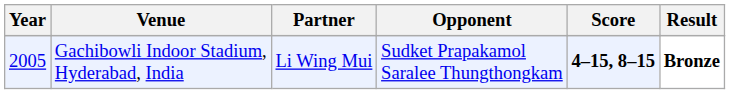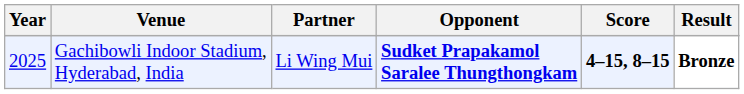 <table class="sortable wikitable" style="font-size: 90%;">
 <tr>
 <th>Year</th>
 <th>Venue</th>
 <th>Partner</th>
 <th>Opponent</th>
 <th>Score</th>
 <th>Result</th>
 </tr>
 <tr>
 </tr>
 <tr style="background:#ECF2FF">
-<td align="center"><a href='#'>2005</a></td>
+<td align="center"><a href='#'>2025</a></td>
 <td align="left"><a href='#'>Gachibowli Indoor Stadium</a>,<br><a href='#'>Hyderabad</a>, <a href='#'>India</a></td>
 <td align="left"> <a href='#'>Li Wing Mui</a></td>
-<td align="left"> <a href='#'>Sudket Prapakamol</a><br> <a href='#'>Saralee Thungthongkam</a></td>
+<td align="left"><strong> <a href='#'>Sudket Prapakamol</a><br> <a href='#'>Saralee Thungthongkam</a></strong></td>
 <td align="left"><strong>4–15, 8–15</strong></td>
 <td style="text-align:left; background:white"> <strong>Bronze</strong></td>
 </tr>
 </table>
